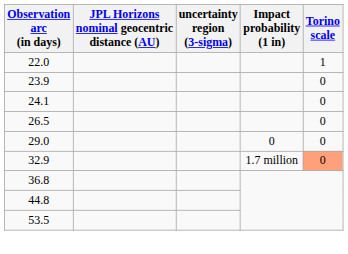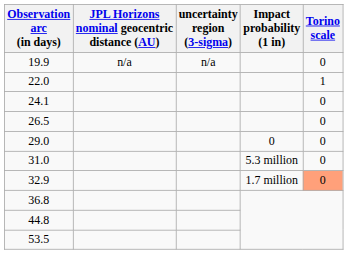 <table class="wikitable" style="text-align:center; font-size: 0.9em;">
 <tr>
 <th><a href='#'>Observation<br>arc</a><br>(in days)</th>
 <th><a href='#'>JPL Horizons</a><br><a href='#'>nominal</a> geocentric<br>distance (<a href='#'>AU</a>)</th>
 <th>uncertainty<br>region<br>(<a href='#'>3-sigma</a>)</th>
 <th>Impact<br>probability<br>(1 in)</th>
 <th><a href='#'>Torino<br>scale</a></th>
 </tr>
 <tr>
+<td>19.9</td>
+<td>n/a</td>
+<td>n/a</td>
+<td></td>
+<td>0</td>
+</tr>
+<tr>
 <td>22.0</td>
 <td></td>
 <td></td>
 <td></td>
 <td>1</td>
-</tr>
-<tr>
-<td>23.9</td>
-<td></td>
-<td></td>
-<td></td>
-<td>0</td>
 </tr>
 <tr>
 <td>24.1</td>
 <td></td>
 <td></td>
 <td></td>
 <td>0</td>
 </tr>
 <tr>
 <td>26.5</td>
 <td></td>
 <td></td>
 <td></td>
 <td>0</td>
 </tr>
 <tr>
 <td>29.0</td>
 <td></td>
 <td></td>
 <td>0</td>
+<td>0</td>
+</tr>
+<tr>
+<td>31.0</td>
+<td></td>
+<td></td>
+<td>5.3 million</td>
 <td>0</td>
 </tr>
 <tr>
 <td>32.9</td>
 <td></td>
 <td></td>
 <td>1.7 million</td>
 <td style="background: lightsalmon;">0</td>
 </tr>
 <tr>
 <td>36.8</td>
 <td></td>
 <td></td>
 </tr>
 <tr>
 <td>44.8</td>
 <td></td>
 <td></td>
 </tr>
 <tr>
 <td>53.5</td>
 <td></td>
 <td></td>
 </tr>
 </table>
